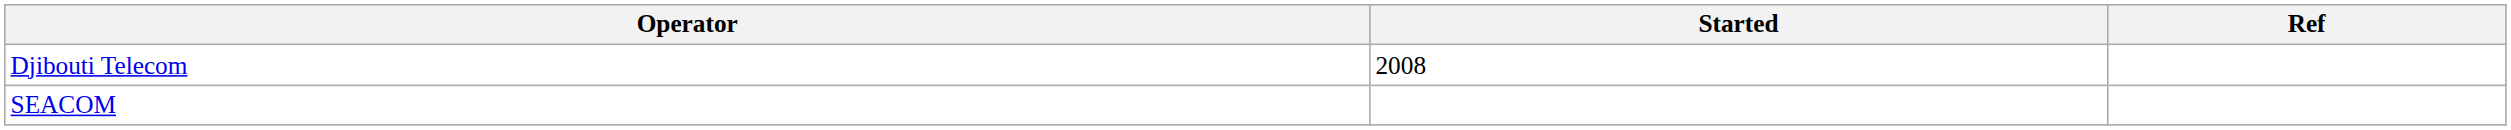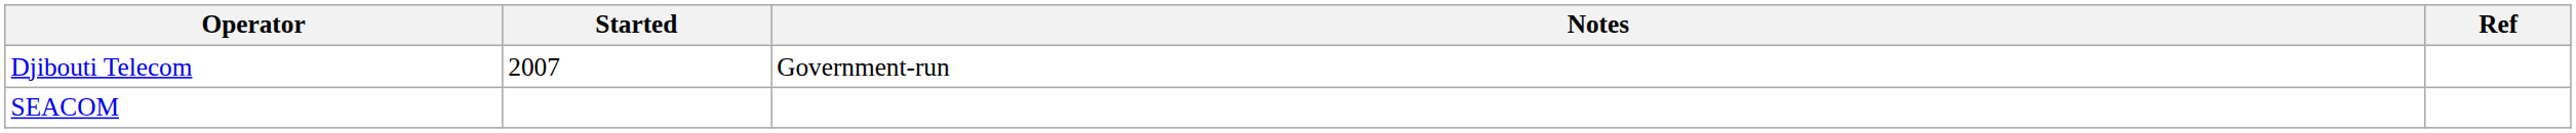 <table class="wikitable" style="background: #FFFFFF; width: 100%; white-space: normal;">
 <tr>
 <th scope="col" width="100px">Operator</th>
 <th scope="col" width="20px">Started</th>
+<th scope="col" width="350px">Notes</th>
 <th scope="col" width="20px">Ref</th>
 </tr>
 <tr>
 <td><a href='#'>Djibouti Telecom</a></td>
-<td>2008</td>
+<td>2007</td>
+<td>Government-run</td>
 <td></td>
 </tr>
 <tr>
 <td><a href='#'>SEACOM</a></td>
 <td></td>
 <td></td>
+<td></td>
 </tr>
 </table>
